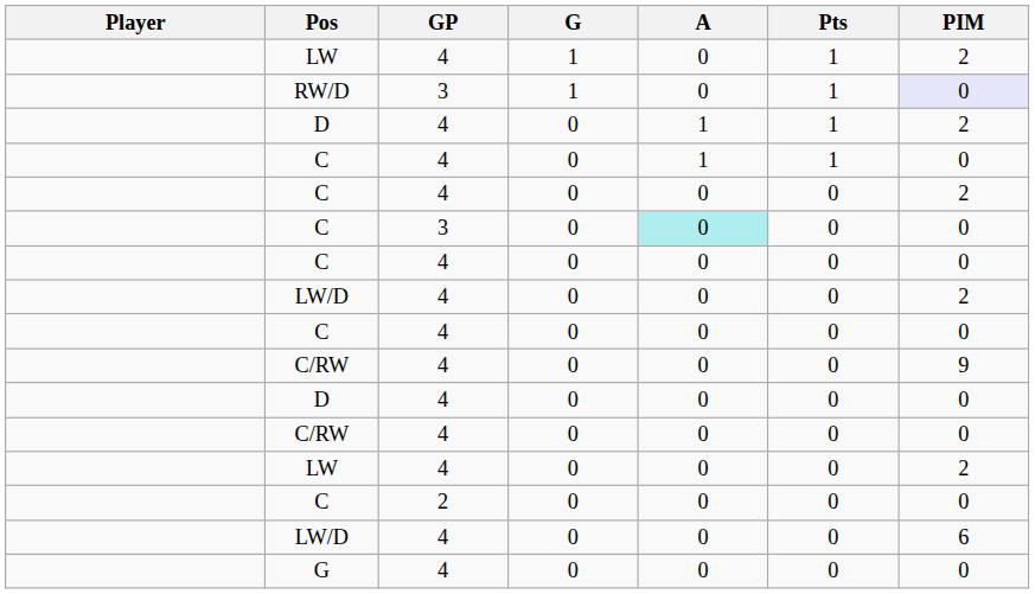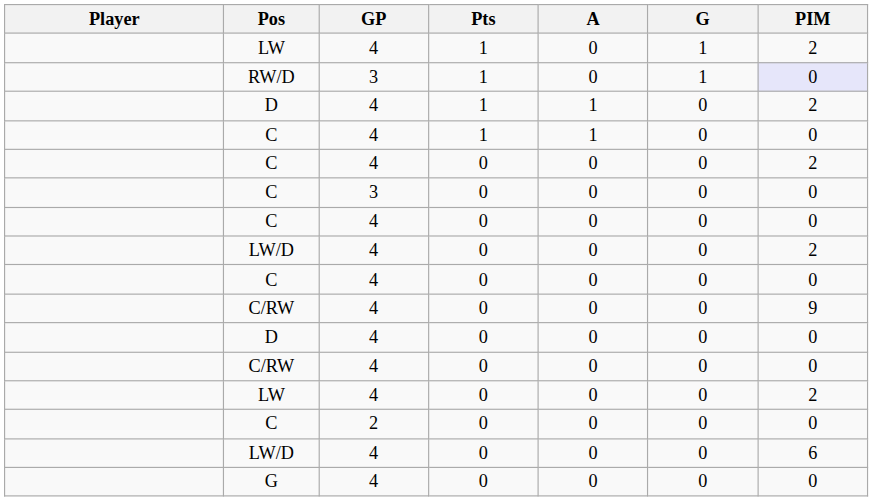 <table class="wikitable sortable" width="60%">
 <tr ALIGN="center">
 <th bgcolor="#DDDDFF" width="10%">Player</th>
 <th bgcolor="#DDDDFF" width="3%" title="Position">Pos</th>
 <th bgcolor="#DDDDFF" width="5%" title="Games played">GP</th>
+<th bgcolor="#DDDDFF" width="5%" title="Points">Pts</th>
+<th bgcolor="#DDDDFF" width="5%" title="Assists">A</th>
 <th bgcolor="#DDDDFF" width="5%" title="Goals">G</th>
-<th bgcolor="#DDDDFF" width="5%" title="Assists">A</th>
-<th bgcolor="#DDDDFF" width="5%" title="Points">Pts</th>
 <th bgcolor="#DDDDFF" width="5%" title="Penalties in Minutes">PIM</th>
 </tr>
 <tr align="center">
 <td align="right"></td>
 <td>LW</td>
 <td>4</td>
 <td>1</td>
 <td>0</td>
 <td>1</td>
 <td>2</td>
 </tr>
 <tr align="center">
 <td align="right"></td>
 <td>RW/D</td>
 <td>3</td>
 <td>1</td>
 <td>0</td>
 <td>1</td>
 <td style="background: lavender;">0</td>
 </tr>
 <tr align="center">
 <td align="right"></td>
 <td>D</td>
 <td>4</td>
-<td>0</td>
 <td>1</td>
 <td>1</td>
+<td>0</td>
 <td>2</td>
 </tr>
 <tr align="center">
 <td align="right"></td>
 <td>C</td>
 <td>4</td>
-<td>0</td>
 <td>1</td>
 <td>1</td>
+<td>0</td>
 <td>0</td>
 </tr>
 <tr align="center">
 <td align="right"></td>
 <td>C</td>
 <td>4</td>
 <td>0</td>
 <td>0</td>
 <td>0</td>
 <td>2</td>
 </tr>
 <tr align="center">
 <td align="right"></td>
 <td>C</td>
 <td>3</td>
 <td>0</td>
-<td style="background: paleturquoise;">0</td>
+<td>0</td>
 <td>0</td>
 <td>0</td>
 </tr>
 <tr align="center">
 <td align="right"></td>
 <td>C</td>
 <td>4</td>
 <td>0</td>
 <td>0</td>
 <td>0</td>
 <td>0</td>
 </tr>
 <tr align="center">
 <td align="right"></td>
 <td>LW/D</td>
 <td>4</td>
 <td>0</td>
 <td>0</td>
 <td>0</td>
 <td>2</td>
 </tr>
 <tr align="center">
 <td align="right"></td>
 <td>C</td>
 <td>4</td>
 <td>0</td>
 <td>0</td>
 <td>0</td>
 <td>0</td>
 </tr>
 <tr align="center">
 <td align="right"></td>
 <td>C/RW</td>
 <td>4</td>
 <td>0</td>
 <td>0</td>
 <td>0</td>
 <td>9</td>
 </tr>
 <tr align="center">
 <td align="right"></td>
 <td>D</td>
 <td>4</td>
 <td>0</td>
 <td>0</td>
 <td>0</td>
 <td>0</td>
 </tr>
 <tr align="center">
 <td align="right"></td>
 <td>C/RW</td>
 <td>4</td>
 <td>0</td>
 <td>0</td>
 <td>0</td>
 <td>0</td>
 </tr>
 <tr align="center">
 <td align="right"></td>
 <td>LW</td>
 <td>4</td>
 <td>0</td>
 <td>0</td>
 <td>0</td>
 <td>2</td>
 </tr>
 <tr align="center">
 <td align="right"></td>
 <td>C</td>
 <td>2</td>
 <td>0</td>
 <td>0</td>
 <td>0</td>
 <td>0</td>
 </tr>
 <tr align="center">
 <td align="right"></td>
 <td>LW/D</td>
 <td>4</td>
 <td>0</td>
 <td>0</td>
 <td>0</td>
 <td>6</td>
 </tr>
 <tr align="center">
 <td align="right"></td>
 <td>G</td>
 <td>4</td>
 <td>0</td>
 <td>0</td>
 <td>0</td>
 <td>0</td>
 </tr>
 </table>
